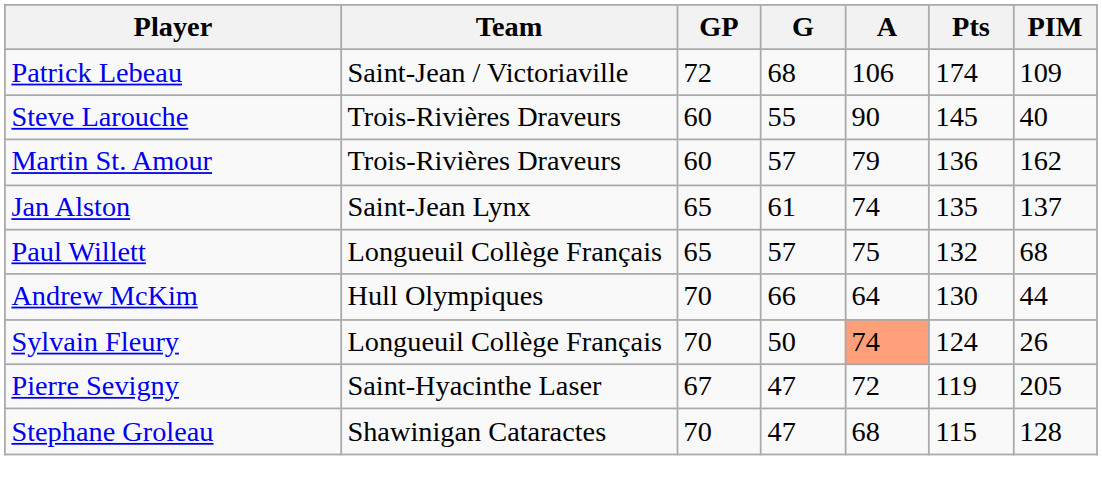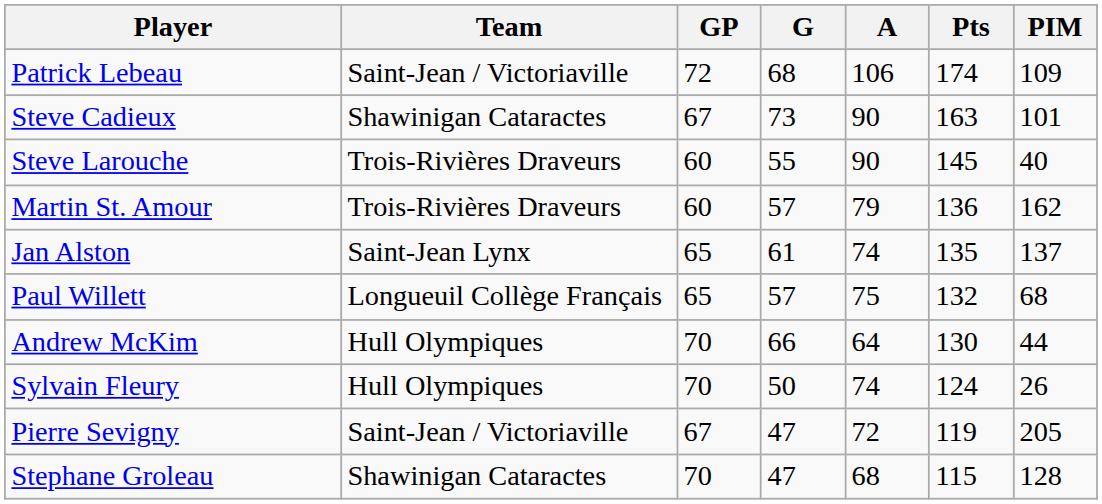 <table class="wikitable">
 <tr>
 <th bgcolor="#DDDDFF" width="30%">Player</th>
 <th bgcolor="#DDDDFF" width="30%">Team</th>
 <th bgcolor="#DDDDFF" width="7.5%">GP</th>
 <th bgcolor="#DDDDFF" width="7.5%">G</th>
 <th bgcolor="#DDDDFF" width="7.5%">A</th>
 <th bgcolor="#DDDDFF" width="7.5%">Pts</th>
 <th bgcolor="#DDDDFF" width="7.5%">PIM</th>
 </tr>
 <tr>
 <td><a href='#'>Patrick Lebeau</a></td>
 <td>Saint-Jean / Victoriaville</td>
 <td>72</td>
 <td>68</td>
 <td>106</td>
 <td>174</td>
 <td>109</td>
+</tr>
+<tr>
+<td><a href='#'>Steve Cadieux</a></td>
+<td>Shawinigan Cataractes</td>
+<td>67</td>
+<td>73</td>
+<td>90</td>
+<td>163</td>
+<td>101</td>
 </tr>
 <tr>
 <td><a href='#'>Steve Larouche</a></td>
 <td>Trois-Rivières Draveurs</td>
 <td>60</td>
 <td>55</td>
 <td>90</td>
 <td>145</td>
 <td>40</td>
 </tr>
 <tr>
 <td><a href='#'>Martin St. Amour</a></td>
 <td>Trois-Rivières Draveurs</td>
 <td>60</td>
 <td>57</td>
 <td>79</td>
 <td>136</td>
 <td>162</td>
 </tr>
 <tr>
 <td><a href='#'>Jan Alston</a></td>
 <td>Saint-Jean Lynx</td>
 <td>65</td>
 <td>61</td>
 <td>74</td>
 <td>135</td>
 <td>137</td>
 </tr>
 <tr>
 <td><a href='#'>Paul Willett</a></td>
 <td>Longueuil Collège Français</td>
 <td>65</td>
 <td>57</td>
 <td>75</td>
 <td>132</td>
 <td>68</td>
 </tr>
 <tr>
 <td><a href='#'>Andrew McKim</a></td>
 <td>Hull Olympiques</td>
 <td>70</td>
 <td>66</td>
 <td>64</td>
 <td>130</td>
 <td>44</td>
 </tr>
 <tr>
 <td><a href='#'>Sylvain Fleury</a></td>
-<td>Longueuil Collège Français</td>
+<td>Hull Olympiques</td>
 <td>70</td>
 <td>50</td>
-<td style="background: lightsalmon;">74</td>
+<td>74</td>
 <td>124</td>
 <td>26</td>
 </tr>
 <tr>
 <td><a href='#'>Pierre Sevigny</a></td>
-<td>Saint-Hyacinthe Laser</td>
+<td>Saint-Jean / Victoriaville</td>
 <td>67</td>
 <td>47</td>
 <td>72</td>
 <td>119</td>
 <td>205</td>
 </tr>
 <tr>
 <td><a href='#'>Stephane Groleau</a></td>
 <td>Shawinigan Cataractes</td>
 <td>70</td>
 <td>47</td>
 <td>68</td>
 <td>115</td>
 <td>128</td>
 </tr>
 </table>
